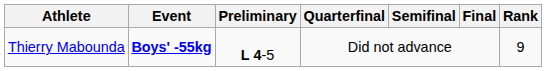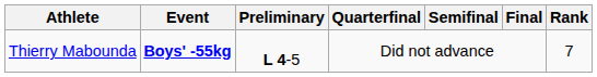 <table class="wikitable" style="text-align:left; font-size:90%">
 <tr>
 <th>Athlete</th>
 <th>Event</th>
 <th>Preliminary</th>
 <th>Quarterfinal</th>
 <th>Semifinal</th>
 <th>Final</th>
 <th>Rank</th>
 </tr>
 <tr>
 <td><a href='#'>Thierry Mabounda</a></td>
 <td><strong><a href='#'>Boys' -55kg</a></strong></td>
 <td align=center> <br> <strong>L</strong> <strong>4</strong>-5</td>
 <td align=center colspan=3>Did not advance</td>
-<td align=center>9</td>
+<td align=center>7</td>
 </tr>
 </table>
